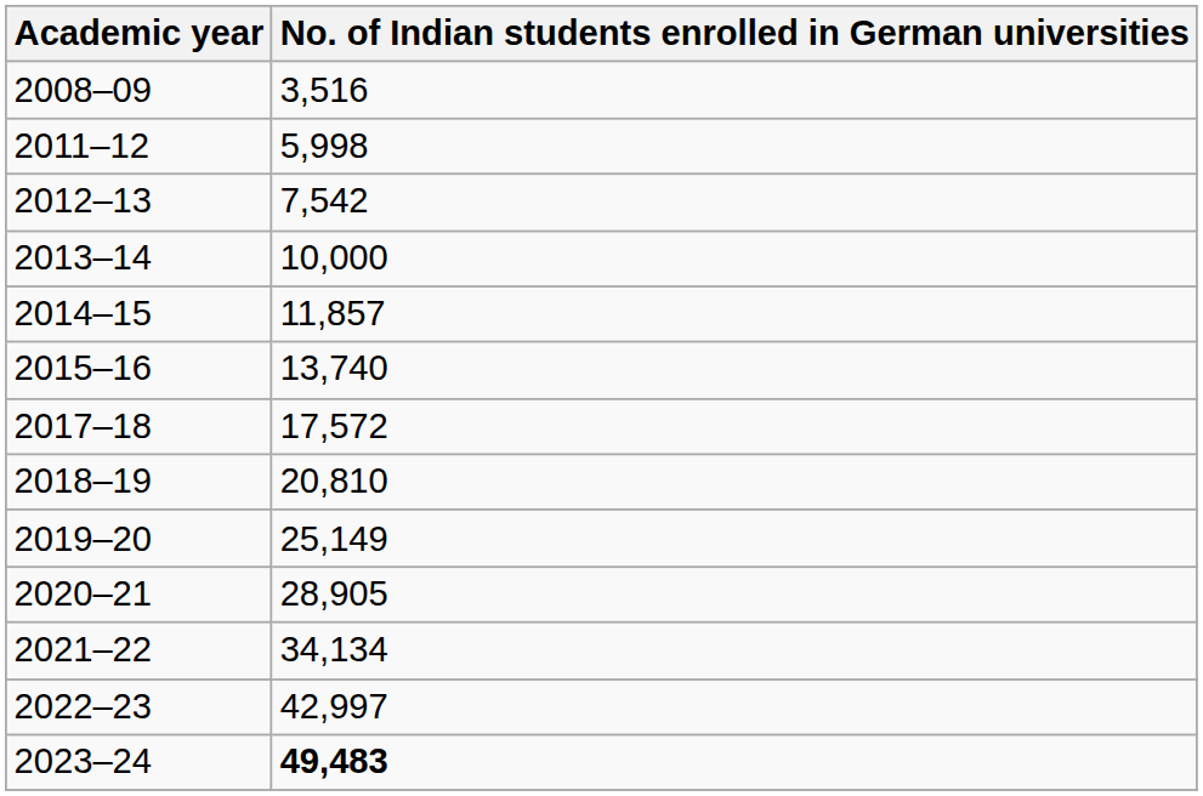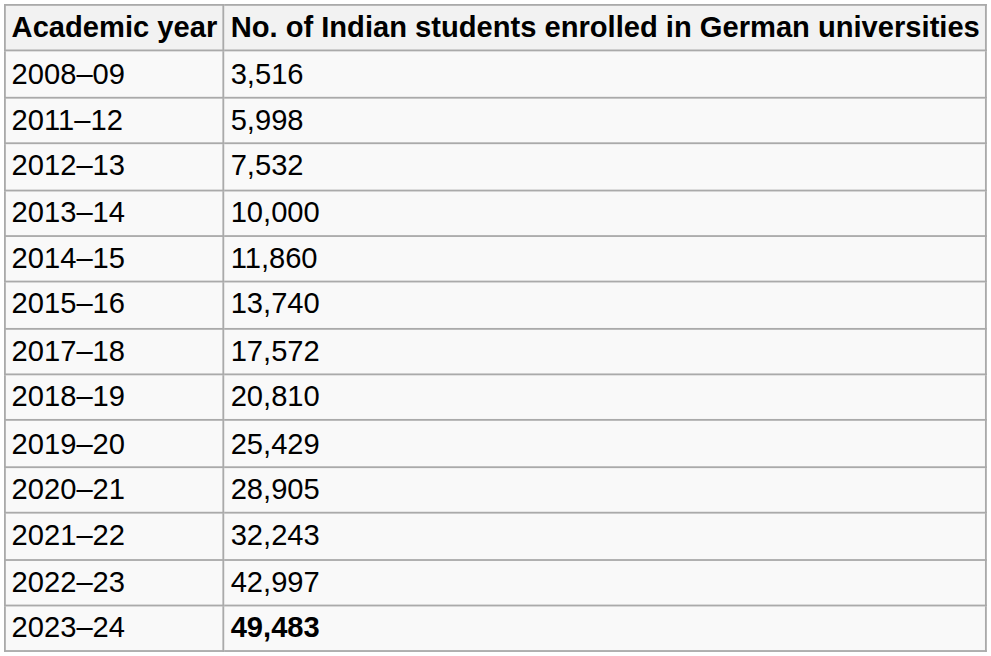 <table class="wikitable">
 <tr>
 <th>Academic year</th>
 <th>No. of Indian students enrolled in German universities</th>
 </tr>
 <tr>
 <td>2008–09</td>
 <td>3,516</td>
 </tr>
 <tr>
 <td>2011–12</td>
 <td>5,998</td>
 </tr>
 <tr>
 <td>2012–13</td>
-<td>7,542</td>
+<td>7,532</td>
 </tr>
 <tr>
 <td>2013–14</td>
 <td>10,000</td>
 </tr>
 <tr>
 <td>2014–15</td>
-<td>11,857</td>
+<td>11,860</td>
 </tr>
 <tr>
 <td>2015–16</td>
 <td>13,740</td>
 </tr>
 <tr>
 <td>2017–18</td>
 <td>17,572</td>
 </tr>
 <tr>
 <td>2018–19</td>
 <td>20,810</td>
 </tr>
 <tr>
 <td>2019–20</td>
-<td>25,149</td>
+<td>25,429</td>
 </tr>
 <tr>
 <td>2020–21</td>
 <td>28,905</td>
 </tr>
 <tr>
 <td>2021–22</td>
-<td>34,134</td>
+<td>32,243</td>
 </tr>
 <tr>
 <td>2022–23</td>
 <td>42,997</td>
 </tr>
 <tr>
 <td>2023–24</td>
 <td><strong>49,483 </strong></td>
 </tr>
 </table>
